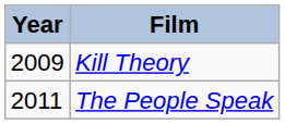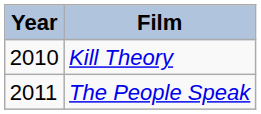 <table class="wikitable" style="font-size:95%;">
 <tr>
 <th style="background:#B0C4DE;">Year</th>
 <th style="background:#B0C4DE;">Film</th>
 </tr>
 <tr>
-<td>2009</td>
+<td>2010</td>
 <td><em><a href='#'>Kill Theory</a></em></td>
 </tr>
 <tr>
 <td>2011</td>
 <td><em><a href='#'> The People Speak</a></em></td>
 </tr>
 </table>
